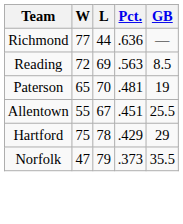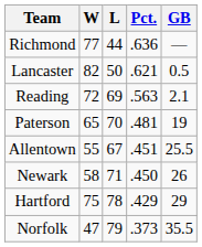 <table class="wikitable" style="text-align:center; font-size: 95%;">
 <tr>
 <th>Team</th>
 <th>W</th>
 <th>L</th>
 <th><a href='#'>Pct.</a></th>
 <th><a href='#'>GB</a></th>
 </tr>
 <tr>
 <td>Richmond</td>
 <td>77</td>
 <td>44</td>
 <td>.636</td>
 <td>—</td>
 </tr>
 <tr>
+<td>Lancaster</td>
+<td>82</td>
+<td>50</td>
+<td>.621</td>
+<td>0.5</td>
+</tr>
+<tr>
 <td>Reading</td>
 <td>72</td>
 <td>69</td>
 <td>.563</td>
-<td>8.5</td>
+<td>2.1</td>
 </tr>
 <tr>
 <td>Paterson</td>
 <td>65</td>
 <td>70</td>
 <td>.481</td>
 <td>19</td>
 </tr>
 <tr>
 <td>Allentown</td>
 <td>55</td>
 <td>67</td>
 <td>.451</td>
 <td>25.5</td>
 </tr>
 <tr>
+<td>Newark</td>
+<td>58</td>
+<td>71</td>
+<td>.450</td>
+<td>26</td>
+</tr>
+<tr>
 <td>Hartford</td>
 <td>75</td>
 <td>78</td>
 <td>.429</td>
 <td>29</td>
 </tr>
 <tr>
 <td>Norfolk</td>
 <td>47</td>
 <td>79</td>
 <td>.373</td>
 <td>35.5</td>
 </tr>
 </table>
